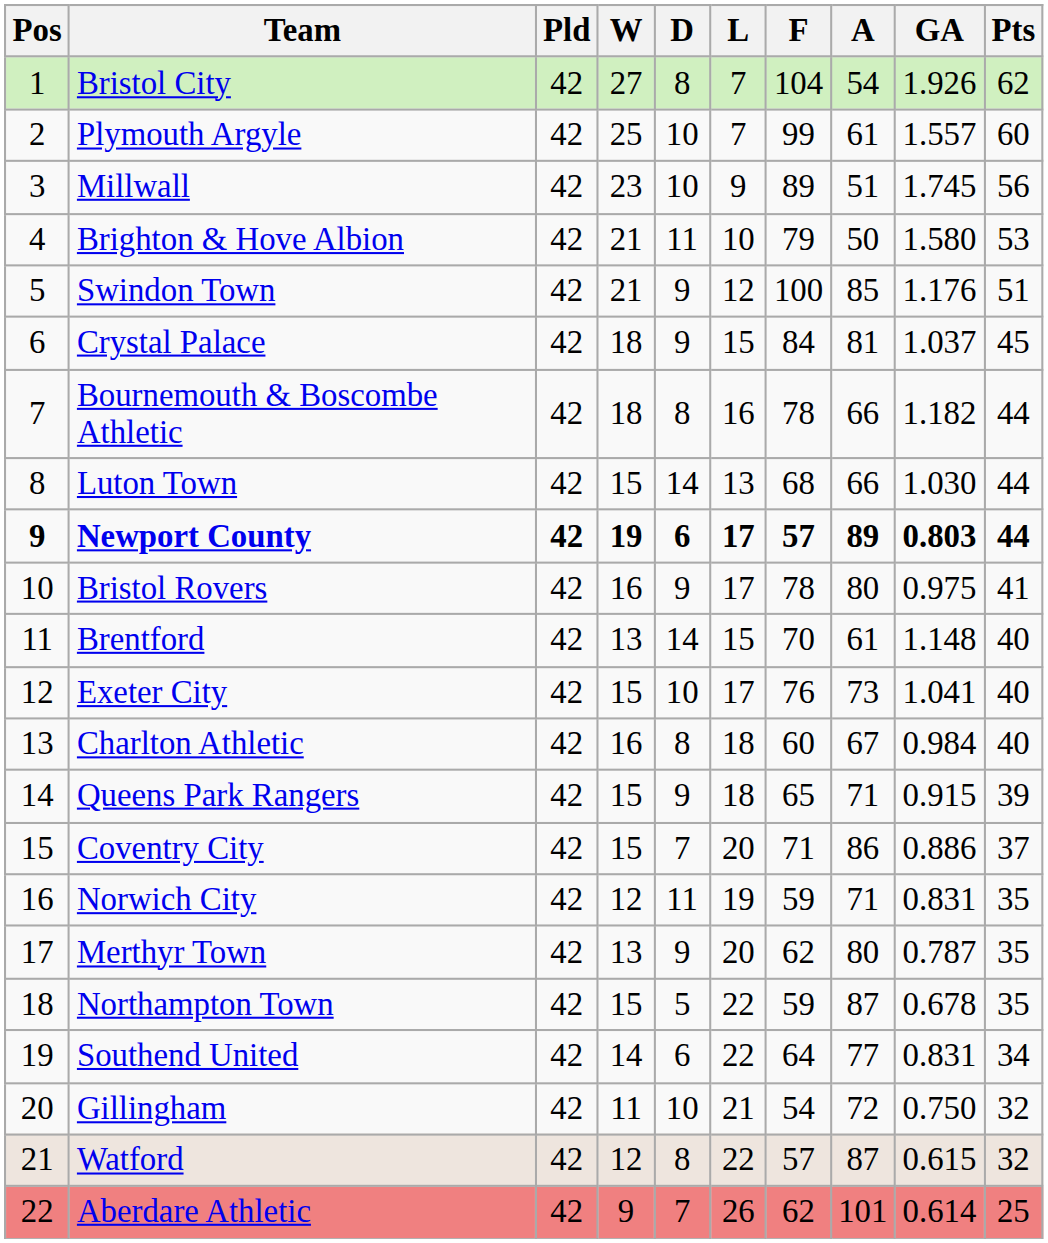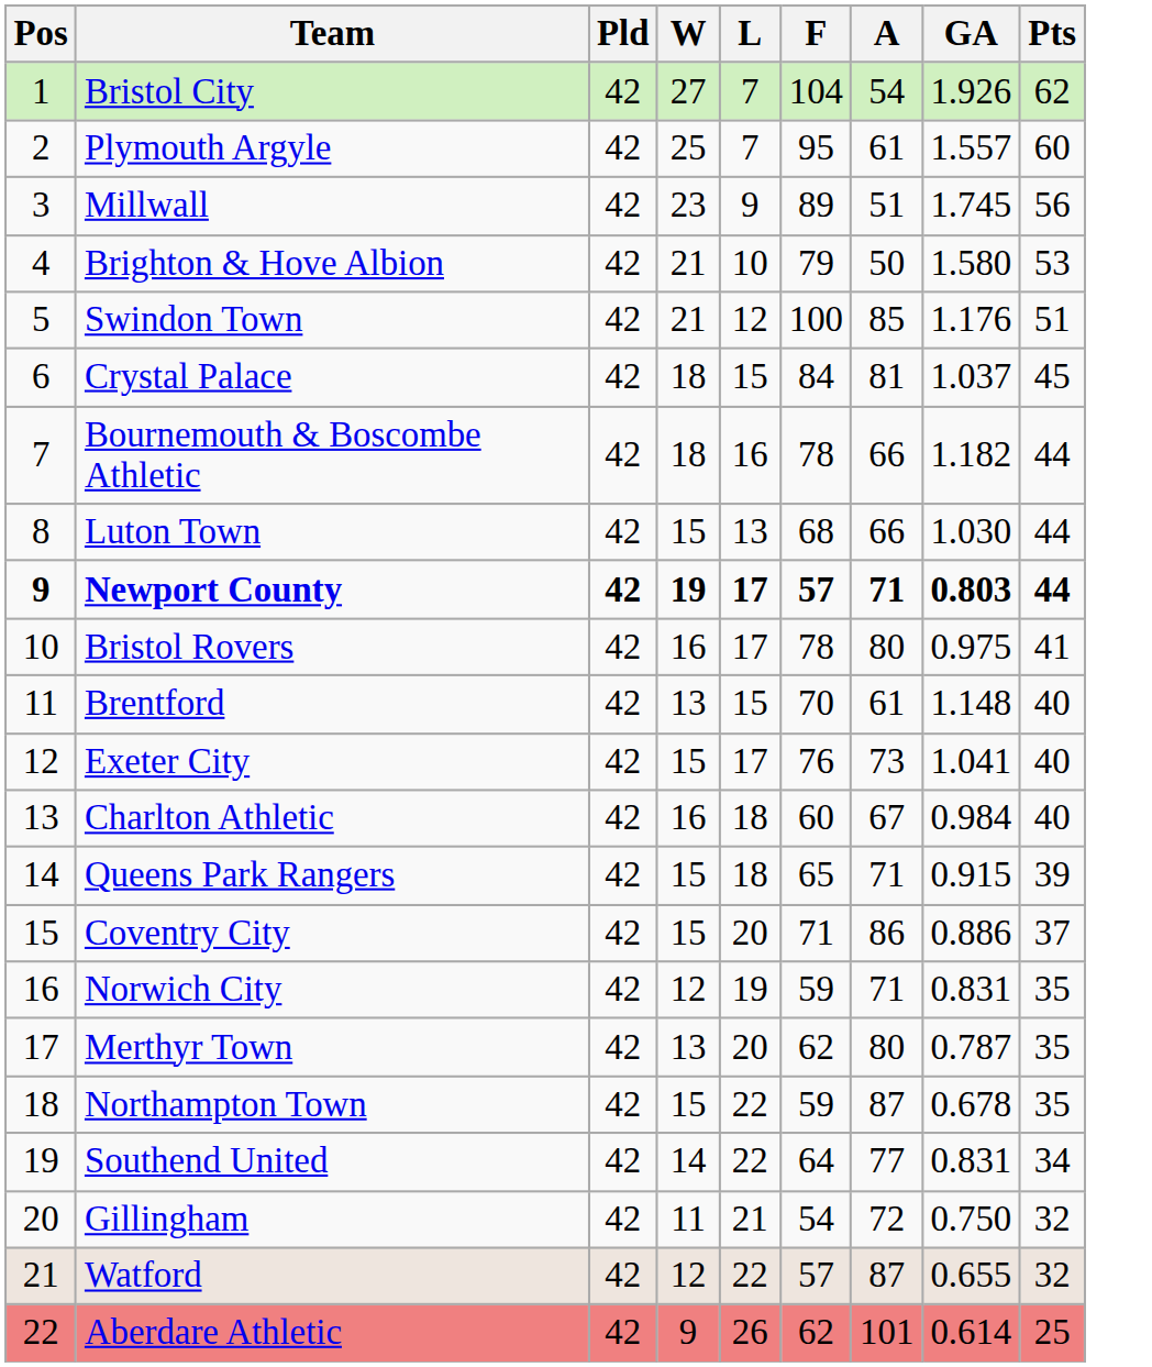 <table class="wikitable" style="text-align:center">
 <tr>
 <th width=20>Pos</th>
 <th width=220>Team</th>
 <th width=20>Pld</th>
 <th width=20>W</th>
-<th width=20>D</th>
 <th width=20>L</th>
 <th width=20>F</th>
 <th width=20>A</th>
 <th width=20>GA</th>
 <th width=20>Pts</th>
 </tr>
 <tr style="background:#D0F0C0">
 <td>1</td>
 <td align="left"><a href='#'>Bristol City</a></td>
 <td>42</td>
 <td>27</td>
-<td>8</td>
 <td>7</td>
 <td>104</td>
 <td>54</td>
 <td>1.926</td>
 <td>62</td>
 </tr>
 <tr>
 <td>2</td>
 <td align="left"><a href='#'>Plymouth Argyle</a></td>
 <td>42</td>
 <td>25</td>
-<td>10</td>
 <td>7</td>
-<td>99</td>
+<td>95</td>
 <td>61</td>
 <td>1.557</td>
 <td>60</td>
 </tr>
 <tr>
 <td>3</td>
 <td align="left"><a href='#'>Millwall</a></td>
 <td>42</td>
 <td>23</td>
-<td>10</td>
 <td>9</td>
 <td>89</td>
 <td>51</td>
 <td>1.745</td>
 <td>56</td>
 </tr>
 <tr>
 <td>4</td>
 <td align="left"><a href='#'>Brighton & Hove Albion</a></td>
 <td>42</td>
 <td>21</td>
-<td>11</td>
 <td>10</td>
 <td>79</td>
 <td>50</td>
 <td>1.580</td>
 <td>53</td>
 </tr>
 <tr>
 <td>5</td>
 <td align="left"><a href='#'>Swindon Town</a></td>
 <td>42</td>
 <td>21</td>
-<td>9</td>
 <td>12</td>
 <td>100</td>
 <td>85</td>
 <td>1.176</td>
 <td>51</td>
 </tr>
 <tr>
 <td>6</td>
 <td align="left"><a href='#'>Crystal Palace</a></td>
 <td>42</td>
 <td>18</td>
-<td>9</td>
 <td>15</td>
 <td>84</td>
 <td>81</td>
 <td>1.037</td>
 <td>45</td>
 </tr>
 <tr>
 <td>7</td>
 <td align="left"><a href='#'>Bournemouth & Boscombe Athletic</a></td>
 <td>42</td>
 <td>18</td>
-<td>8</td>
 <td>16</td>
 <td>78</td>
 <td>66</td>
 <td>1.182</td>
 <td>44</td>
 </tr>
 <tr>
 <td>8</td>
 <td align="left"><a href='#'>Luton Town</a></td>
 <td>42</td>
 <td>15</td>
-<td>14</td>
 <td>13</td>
 <td>68</td>
 <td>66</td>
 <td>1.030</td>
 <td>44</td>
 </tr>
 <tr>
 <td><strong>9</strong></td>
 <td align="left"><strong><a href='#'>Newport County</a></strong></td>
 <td><strong>42</strong></td>
 <td><strong>19</strong></td>
-<td><strong>6</strong></td>
 <td><strong>17</strong></td>
 <td><strong>57</strong></td>
-<td><strong>89</strong></td>
+<td><strong>71</strong></td>
 <td><strong>0.803</strong></td>
 <td><strong>44</strong></td>
 </tr>
 <tr>
 <td>10</td>
 <td align="left"><a href='#'>Bristol Rovers</a></td>
 <td>42</td>
 <td>16</td>
-<td>9</td>
 <td>17</td>
 <td>78</td>
 <td>80</td>
 <td>0.975</td>
 <td>41</td>
 </tr>
 <tr>
 <td>11</td>
 <td align="left"><a href='#'>Brentford</a></td>
 <td>42</td>
 <td>13</td>
-<td>14</td>
 <td>15</td>
 <td>70</td>
 <td>61</td>
 <td>1.148</td>
 <td>40</td>
 </tr>
 <tr>
 <td>12</td>
 <td align="left"><a href='#'>Exeter City</a></td>
 <td>42</td>
 <td>15</td>
-<td>10</td>
 <td>17</td>
 <td>76</td>
 <td>73</td>
 <td>1.041</td>
 <td>40</td>
 </tr>
 <tr>
 <td>13</td>
 <td align="left"><a href='#'>Charlton Athletic</a></td>
 <td>42</td>
 <td>16</td>
-<td>8</td>
 <td>18</td>
 <td>60</td>
 <td>67</td>
 <td>0.984</td>
 <td>40</td>
 </tr>
 <tr>
 <td>14</td>
 <td align="left"><a href='#'>Queens Park Rangers</a></td>
 <td>42</td>
 <td>15</td>
-<td>9</td>
 <td>18</td>
 <td>65</td>
 <td>71</td>
 <td>0.915</td>
 <td>39</td>
 </tr>
 <tr>
 <td>15</td>
 <td align="left"><a href='#'>Coventry City</a></td>
 <td>42</td>
 <td>15</td>
-<td>7</td>
 <td>20</td>
 <td>71</td>
 <td>86</td>
 <td>0.886</td>
 <td>37</td>
 </tr>
 <tr>
 <td>16</td>
 <td align="left"><a href='#'>Norwich City</a></td>
 <td>42</td>
 <td>12</td>
-<td>11</td>
 <td>19</td>
 <td>59</td>
 <td>71</td>
 <td>0.831</td>
 <td>35</td>
 </tr>
 <tr>
 <td>17</td>
 <td align="left"><a href='#'>Merthyr Town</a></td>
 <td>42</td>
 <td>13</td>
-<td>9</td>
 <td>20</td>
 <td>62</td>
 <td>80</td>
 <td>0.787</td>
 <td>35</td>
 </tr>
 <tr>
 <td>18</td>
 <td align="left"><a href='#'>Northampton Town</a></td>
 <td>42</td>
 <td>15</td>
-<td>5</td>
 <td>22</td>
 <td>59</td>
 <td>87</td>
 <td>0.678</td>
 <td>35</td>
 </tr>
 <tr>
 <td>19</td>
 <td align="left"><a href='#'>Southend United</a></td>
 <td>42</td>
 <td>14</td>
-<td>6</td>
 <td>22</td>
 <td>64</td>
 <td>77</td>
 <td>0.831</td>
 <td>34</td>
 </tr>
 <tr>
 <td>20</td>
 <td align="left"><a href='#'>Gillingham</a></td>
 <td>42</td>
 <td>11</td>
-<td>10</td>
 <td>21</td>
 <td>54</td>
 <td>72</td>
 <td>0.750</td>
 <td>32</td>
 </tr>
 <tr style="background:#eee5de">
 <td>21</td>
 <td align="left"><a href='#'>Watford</a></td>
 <td>42</td>
 <td>12</td>
-<td>8</td>
 <td>22</td>
 <td>57</td>
 <td>87</td>
-<td>0.615</td>
+<td>0.655</td>
 <td>32</td>
 </tr>
 <tr style="background:#F08080">
 <td>22</td>
 <td align="left"><a href='#'>Aberdare Athletic</a></td>
 <td>42</td>
 <td>9</td>
-<td>7</td>
 <td>26</td>
 <td>62</td>
 <td>101</td>
 <td>0.614</td>
 <td>25</td>
 </tr>
 </table>
